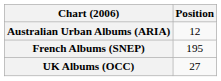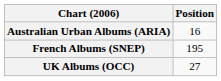 <table class="wikitable sortable plainrowheaders" style="text-align:center">
 <tr>
 <th scope="col">Chart (2006)</th>
 <th scope="col">Position</th>
 </tr>
 <tr>
 <th scope="row">Australian Urban Albums (ARIA)</th>
-<td>12</td>
+<td>16</td>
 </tr>
 <tr>
 <th scope="row">French Albums (SNEP)</th>
 <td>195</td>
 </tr>
 <tr>
 <th scope="row">UK Albums (OCC)</th>
 <td>27</td>
 </tr>
 </table>
